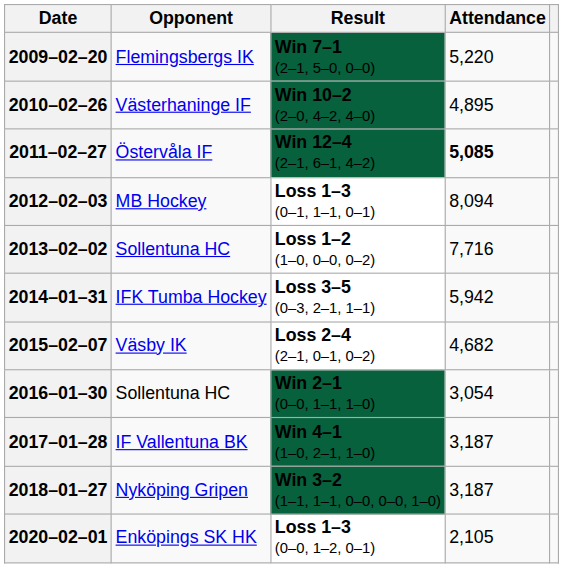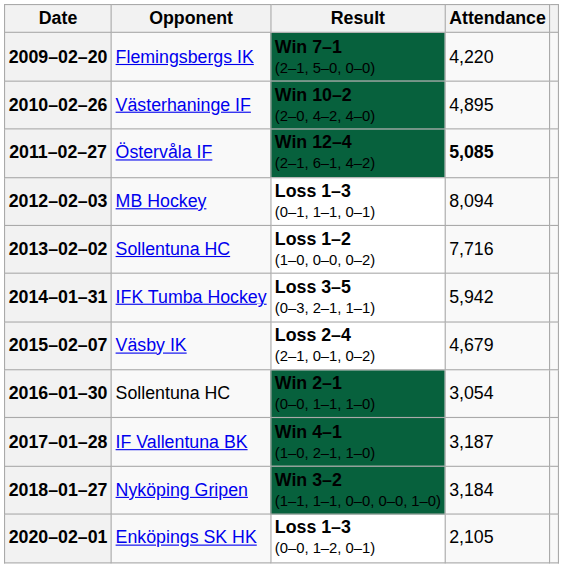 <table class="wikitable">
 <tr>
 <th>Date</th>
 <th>Opponent</th>
 <th>Result</th>
 <th>Attendance</th>
 <th></th>
 </tr>
 <tr>
 <th>2009–02–20</th>
 <td><a href='#'>Flemingsbergs IK</a></td>
 <td bgcolor="#07613D"><span>  <strong>Win 7–1</strong><br><small>(2–1, 5–0, 0–0)</small></span></td>
-<td>5,220</td>
+<td>4,220</td>
 <td></td>
 </tr>
 <tr>
 <th>2010–02–26</th>
 <td><a href='#'>Västerhaninge IF</a></td>
 <td bgcolor="#07613D"><span> <strong>Win 10–2</strong><br><small>(2–0, 4–2, 4–0)</small></span></td>
 <td>4,895</td>
 <td></td>
 </tr>
 <tr>
 <th>2011–02–27</th>
 <td><a href='#'>Östervåla IF</a></td>
 <td bgcolor="#07613D"><span>  <strong>Win 12–4</strong><br><small>(2–1, 6–1, 4–2)</small></span></td>
 <td><strong>5,085</strong></td>
 <td></td>
 </tr>
 <tr>
 <th>2012–02–03</th>
 <td><a href='#'>MB Hockey</a></td>
 <td bgcolor=white><strong>Loss 1–3</strong><br><small>(0–1, 1–1, 0–1)</small></td>
 <td>8,094</td>
 <td></td>
 </tr>
 <tr>
 <th>2013–02–02</th>
 <td><a href='#'>Sollentuna HC</a></td>
 <td bgcolor=white><strong>Loss 1–2</strong><br><small>(1–0, 0–0, 0–2)</small></td>
 <td>7,716</td>
 <td></td>
 </tr>
 <tr>
 <th>2014–01–31</th>
 <td><a href='#'>IFK Tumba Hockey</a></td>
 <td bgcolor=white><strong>Loss 3–5</strong><br><small>(0–3, 2–1, 1–1)</small></td>
 <td>5,942</td>
 <td></td>
 </tr>
 <tr>
 <th>2015–02–07</th>
 <td><a href='#'>Väsby IK</a></td>
 <td bgcolor=white><strong>Loss 2–4</strong><br><small>(2–1, 0–1, 0–2)</small></td>
-<td>4,682</td>
+<td>4,679</td>
 <td></td>
 </tr>
 <tr>
 <th>2016–01–30</th>
 <td>Sollentuna HC</td>
 <td bgcolor="#07613D"><span>  <strong>Win 2–1</strong><br><small>(0–0, 1–1, 1–0)</small></span></td>
 <td>3,054</td>
 <td></td>
 </tr>
 <tr>
 <th>2017–01–28</th>
 <td><a href='#'>IF Vallentuna BK</a></td>
 <td bgcolor="#07613D"><span>  <strong>Win 4–1</strong><br><small>(1–0, 2–1, 1–0)</small></span></td>
 <td>3,187</td>
 <td></td>
 </tr>
 <tr>
 <th>2018–01–27</th>
 <td><a href='#'>Nyköping Gripen</a></td>
 <td bgcolor="#07613D"><span>  <strong>Win 3–2</strong><br><small>(1–1, 1–1, 0–0, 0–0, 1–0)</small></span></td>
-<td>3,187</td>
+<td>3,184</td>
 <td></td>
 </tr>
 <tr>
 <th>2020–02–01</th>
 <td><a href='#'>Enköpings SK HK</a></td>
 <td bgcolor=white><strong>Loss 1–3</strong><br><small>(0–0, 1–2, 0–1)</small></td>
 <td>2,105</td>
 <td></td>
 </tr>
 </table>
